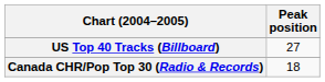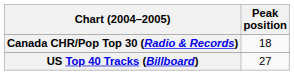 <table class="wikitable sortable plainrowheaders" style="text-align:center">
 <tr>
 <th>Chart (2004–2005)</th>
 <th>Peak<br>position</th>
 </tr>
 <tr>
 </tr>
 <tr>
 </tr>
 <tr>
-<th scope="row">US <a href='#'>Top 40 Tracks</a> (<em><a href='#'>Billboard</a></em>)</th>
-<td>27</td>
+<th scope="row">Canada CHR/Pop Top 30 (<em><a href='#'>Radio & Records</a></em>)</th>
+<td>18</td>
 </tr>
 <tr>
 </tr>
 <tr>
 </tr>
 <tr>
 </tr>
 <tr>
 </tr>
 <tr>
-<th scope="row">Canada CHR/Pop Top 30 (<em><a href='#'>Radio & Records</a></em>)</th>
-<td>18</td>
+<th scope="row">US <a href='#'>Top 40 Tracks</a> (<em><a href='#'>Billboard</a></em>)</th>
+<td>27</td>
 </tr>
 </table>
